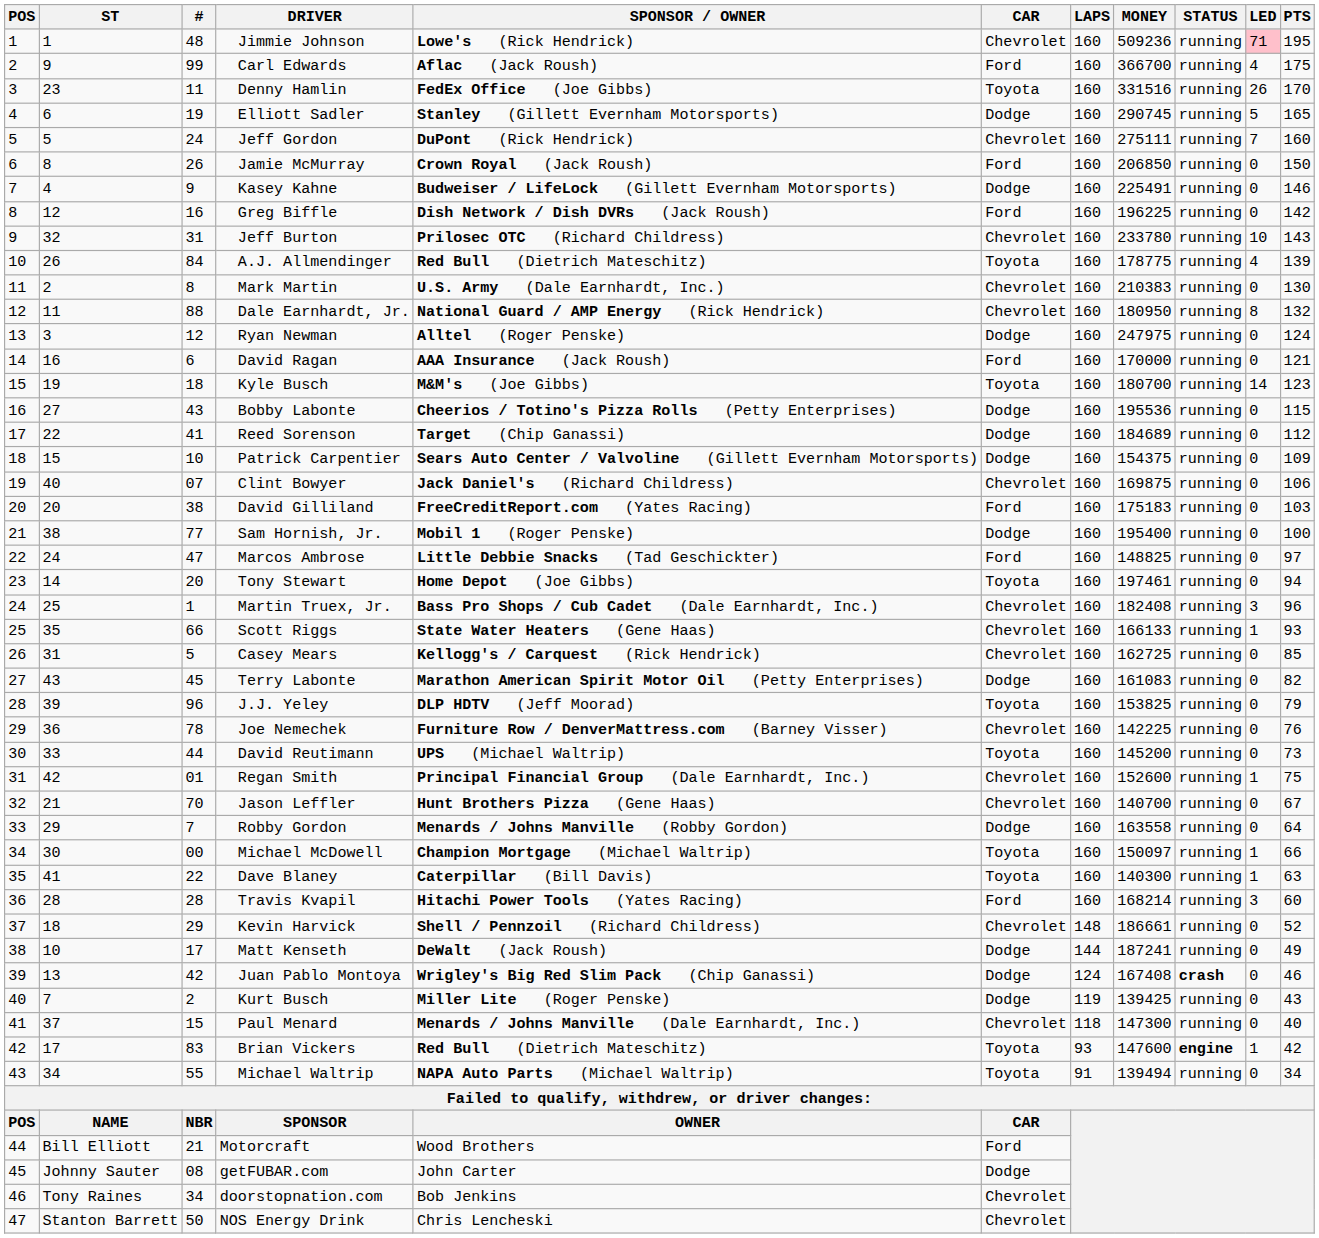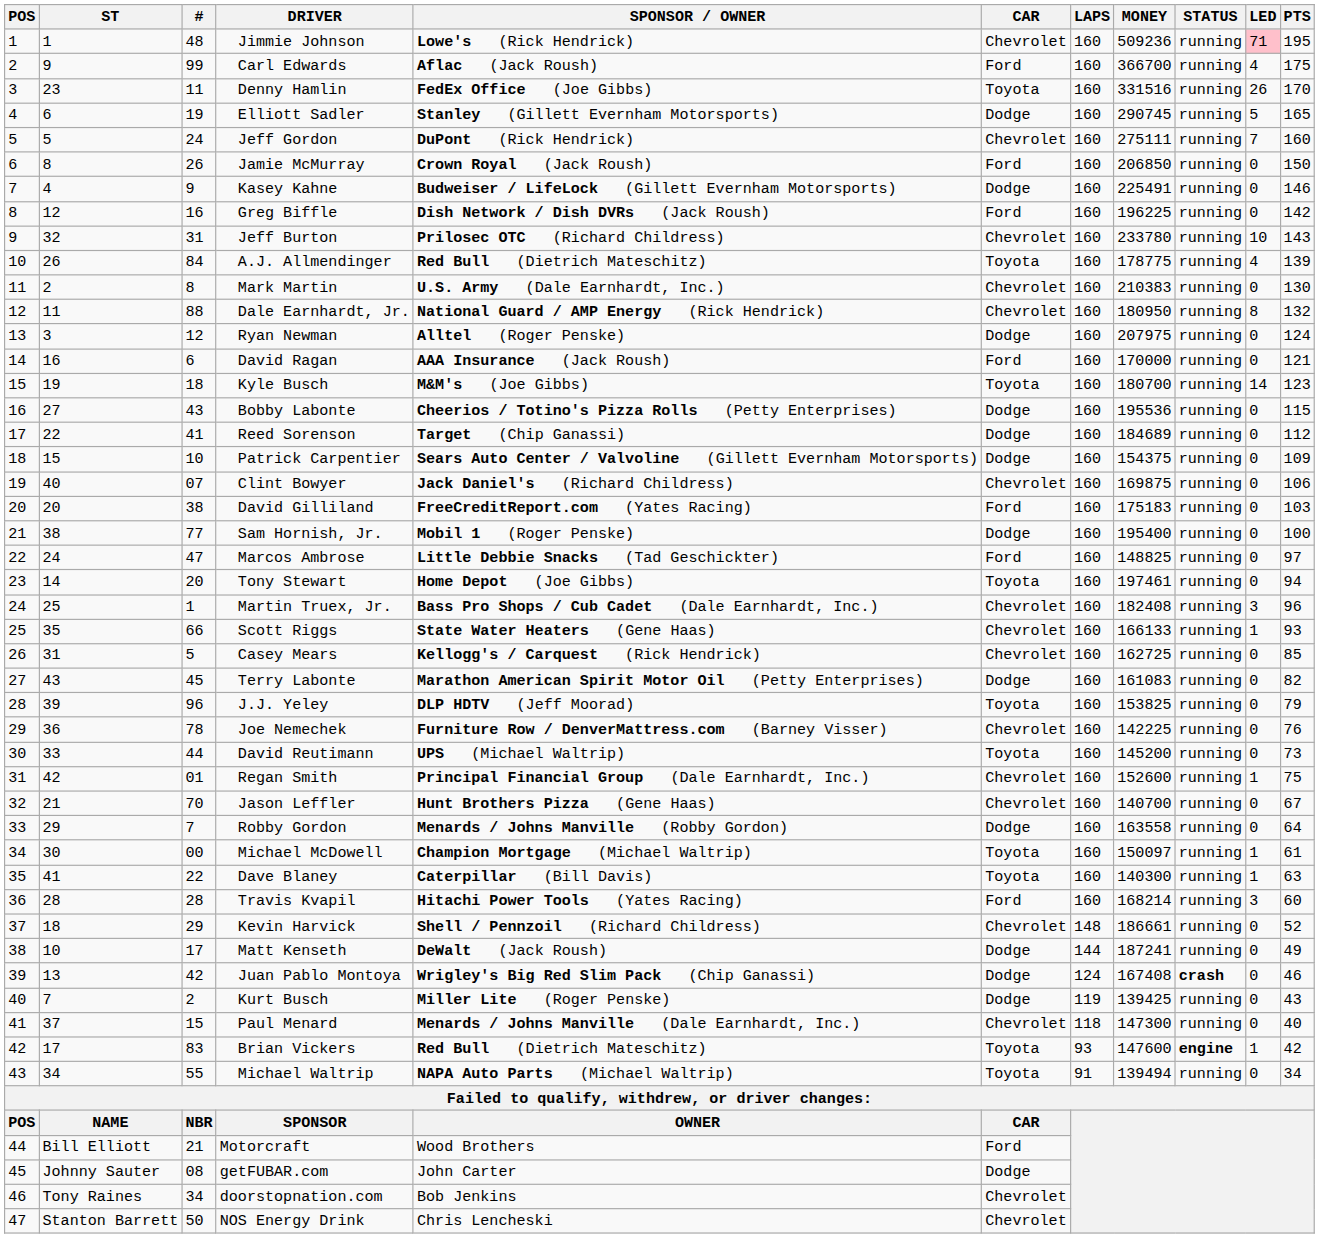 <table class="wikitable" format="font-size:90%;">
 <tr>
 <th>POS</th>
 <th>ST</th>
 <th>#</th>
 <th>DRIVER</th>
 <th>SPONSOR / OWNER</th>
 <th>CAR</th>
 <th>LAPS</th>
 <th>MONEY</th>
 <th>STATUS</th>
 <th>LED</th>
 <th>PTS</th>
 </tr>
 <tr>
 <td>1</td>
 <td>1</td>
 <td>48</td>
 <td>  Jimmie Johnson</td>
 <td><strong>Lowe's</strong>   (Rick Hendrick)</td>
 <td>Chevrolet</td>
 <td>160</td>
 <td>509236</td>
 <td>running</td>
 <td style="background: pink;">71</td>
 <td>195</td>
 </tr>
 <tr>
 <td>2</td>
 <td>9</td>
 <td>99</td>
 <td>  Carl Edwards</td>
 <td><strong>Aflac</strong>   (Jack Roush)</td>
 <td>Ford</td>
 <td>160</td>
 <td>366700</td>
 <td>running</td>
 <td>4</td>
 <td>175</td>
 </tr>
 <tr>
 <td>3</td>
 <td>23</td>
 <td>11</td>
 <td>  Denny Hamlin</td>
 <td><strong>FedEx Office</strong>   (Joe Gibbs)</td>
 <td>Toyota</td>
 <td>160</td>
 <td>331516</td>
 <td>running</td>
 <td>26</td>
 <td>170</td>
 </tr>
 <tr>
 <td>4</td>
 <td>6</td>
 <td>19</td>
 <td>  Elliott Sadler</td>
 <td><strong>Stanley</strong>   (Gillett Evernham Motorsports)</td>
 <td>Dodge</td>
 <td>160</td>
 <td>290745</td>
 <td>running</td>
 <td>5</td>
 <td>165</td>
 </tr>
 <tr>
 <td>5</td>
 <td>5</td>
 <td>24</td>
 <td>  Jeff Gordon</td>
 <td><strong>DuPont</strong>   (Rick Hendrick)</td>
 <td>Chevrolet</td>
 <td>160</td>
 <td>275111</td>
 <td>running</td>
 <td>7</td>
 <td>160</td>
 </tr>
 <tr>
 <td>6</td>
 <td>8</td>
 <td>26</td>
 <td>  Jamie McMurray</td>
 <td><strong>Crown Royal</strong>   (Jack Roush)</td>
 <td>Ford</td>
 <td>160</td>
 <td>206850</td>
 <td>running</td>
 <td>0</td>
 <td>150</td>
 </tr>
 <tr>
 <td>7</td>
 <td>4</td>
 <td>9</td>
 <td>  Kasey Kahne</td>
 <td><strong>Budweiser / LifeLock</strong>   (Gillett Evernham Motorsports)</td>
 <td>Dodge</td>
 <td>160</td>
 <td>225491</td>
 <td>running</td>
 <td>0</td>
 <td>146</td>
 </tr>
 <tr>
 <td>8</td>
 <td>12</td>
 <td>16</td>
 <td>  Greg Biffle</td>
 <td><strong>Dish Network / Dish DVRs</strong>   (Jack Roush)</td>
 <td>Ford</td>
 <td>160</td>
 <td>196225</td>
 <td>running</td>
 <td>0</td>
 <td>142</td>
 </tr>
 <tr>
 <td>9</td>
 <td>32</td>
 <td>31</td>
 <td>  Jeff Burton</td>
 <td><strong>Prilosec OTC</strong>   (Richard Childress)</td>
 <td>Chevrolet</td>
 <td>160</td>
 <td>233780</td>
 <td>running</td>
 <td>10</td>
 <td>143</td>
 </tr>
 <tr>
 <td>10</td>
 <td>26</td>
 <td>84</td>
 <td>  A.J. Allmendinger</td>
 <td><strong>Red Bull</strong>   (Dietrich Mateschitz)</td>
 <td>Toyota</td>
 <td>160</td>
 <td>178775</td>
 <td>running</td>
 <td>4</td>
 <td>139</td>
 </tr>
 <tr>
 <td>11</td>
 <td>2</td>
 <td>8</td>
 <td>  Mark Martin</td>
 <td><strong>U.S. Army</strong>   (Dale Earnhardt, Inc.)</td>
 <td>Chevrolet</td>
 <td>160</td>
 <td>210383</td>
 <td>running</td>
 <td>0</td>
 <td>130</td>
 </tr>
 <tr>
 <td>12</td>
 <td>11</td>
 <td>88</td>
 <td>  Dale Earnhardt, Jr.</td>
 <td><strong>National Guard / AMP Energy</strong>   (Rick Hendrick)</td>
 <td>Chevrolet</td>
 <td>160</td>
 <td>180950</td>
 <td>running</td>
 <td>8</td>
 <td>132</td>
 </tr>
 <tr>
 <td>13</td>
 <td>3</td>
 <td>12</td>
 <td>  Ryan Newman</td>
 <td><strong>Alltel</strong>   (Roger Penske)</td>
 <td>Dodge</td>
 <td>160</td>
-<td>247975</td>
+<td>207975</td>
 <td>running</td>
 <td>0</td>
 <td>124</td>
 </tr>
 <tr>
 <td>14</td>
 <td>16</td>
 <td>6</td>
 <td>  David Ragan</td>
 <td><strong>AAA Insurance</strong>   (Jack Roush)</td>
 <td>Ford</td>
 <td>160</td>
 <td>170000</td>
 <td>running</td>
 <td>0</td>
 <td>121</td>
 </tr>
 <tr>
 <td>15</td>
 <td>19</td>
 <td>18</td>
 <td>  Kyle Busch</td>
 <td><strong>M&M's</strong>   (Joe Gibbs)</td>
 <td>Toyota</td>
 <td>160</td>
 <td>180700</td>
 <td>running</td>
 <td>14</td>
 <td>123</td>
 </tr>
 <tr>
 <td>16</td>
 <td>27</td>
 <td>43</td>
 <td>  Bobby Labonte</td>
 <td><strong>Cheerios / Totino's Pizza Rolls</strong>   (Petty Enterprises)</td>
 <td>Dodge</td>
 <td>160</td>
 <td>195536</td>
 <td>running</td>
 <td>0</td>
 <td>115</td>
 </tr>
 <tr>
 <td>17</td>
 <td>22</td>
 <td>41</td>
 <td>  Reed Sorenson</td>
 <td><strong>Target</strong>   (Chip Ganassi)</td>
 <td>Dodge</td>
 <td>160</td>
 <td>184689</td>
 <td>running</td>
 <td>0</td>
 <td>112</td>
 </tr>
 <tr>
 <td>18</td>
 <td>15</td>
 <td>10</td>
 <td>  Patrick Carpentier</td>
 <td><strong>Sears Auto Center / Valvoline</strong>   (Gillett Evernham Motorsports)</td>
 <td>Dodge</td>
 <td>160</td>
 <td>154375</td>
 <td>running</td>
 <td>0</td>
 <td>109</td>
 </tr>
 <tr>
 <td>19</td>
 <td>40</td>
 <td>07</td>
 <td>  Clint Bowyer</td>
 <td><strong>Jack Daniel's</strong>   (Richard Childress)</td>
 <td>Chevrolet</td>
 <td>160</td>
 <td>169875</td>
 <td>running</td>
 <td>0</td>
 <td>106</td>
 </tr>
 <tr>
 <td>20</td>
 <td>20</td>
 <td>38</td>
 <td>  David Gilliland</td>
 <td><strong>FreeCreditReport.com</strong>   (Yates Racing)</td>
 <td>Ford</td>
 <td>160</td>
 <td>175183</td>
 <td>running</td>
 <td>0</td>
 <td>103</td>
 </tr>
 <tr>
 <td>21</td>
 <td>38</td>
 <td>77</td>
 <td>  Sam Hornish, Jr.</td>
 <td><strong>Mobil 1</strong>   (Roger Penske)</td>
 <td>Dodge</td>
 <td>160</td>
 <td>195400</td>
 <td>running</td>
 <td>0</td>
 <td>100</td>
 </tr>
 <tr>
 <td>22</td>
 <td>24</td>
 <td>47</td>
 <td>  Marcos Ambrose</td>
 <td><strong>Little Debbie Snacks</strong>   (Tad Geschickter)</td>
 <td>Ford</td>
 <td>160</td>
 <td>148825</td>
 <td>running</td>
 <td>0</td>
 <td>97</td>
 </tr>
 <tr>
 <td>23</td>
 <td>14</td>
 <td>20</td>
 <td>  Tony Stewart</td>
 <td><strong>Home Depot</strong>   (Joe Gibbs)</td>
 <td>Toyota</td>
 <td>160</td>
 <td>197461</td>
 <td>running</td>
 <td>0</td>
 <td>94</td>
 </tr>
 <tr>
 <td>24</td>
 <td>25</td>
 <td>1</td>
 <td>  Martin Truex, Jr.</td>
 <td><strong>Bass Pro Shops / Cub Cadet</strong>   (Dale Earnhardt, Inc.)</td>
 <td>Chevrolet</td>
 <td>160</td>
 <td>182408</td>
 <td>running</td>
 <td>3</td>
 <td>96</td>
 </tr>
 <tr>
 <td>25</td>
 <td>35</td>
 <td>66</td>
 <td>  Scott Riggs</td>
 <td><strong>State Water Heaters</strong>   (Gene Haas)</td>
 <td>Chevrolet</td>
 <td>160</td>
 <td>166133</td>
 <td>running</td>
 <td>1</td>
 <td>93</td>
 </tr>
 <tr>
 <td>26</td>
 <td>31</td>
 <td>5</td>
 <td>  Casey Mears</td>
 <td><strong>Kellogg's / Carquest</strong>   (Rick Hendrick)</td>
 <td>Chevrolet</td>
 <td>160</td>
 <td>162725</td>
 <td>running</td>
 <td>0</td>
 <td>85</td>
 </tr>
 <tr>
 <td>27</td>
 <td>43</td>
 <td>45</td>
 <td>  Terry Labonte</td>
 <td><strong>Marathon American Spirit Motor Oil</strong>   (Petty Enterprises)</td>
 <td>Dodge</td>
 <td>160</td>
 <td>161083</td>
 <td>running</td>
 <td>0</td>
 <td>82</td>
 </tr>
 <tr>
 <td>28</td>
 <td>39</td>
 <td>96</td>
 <td>  J.J. Yeley</td>
 <td><strong>DLP HDTV</strong>   (Jeff Moorad)</td>
 <td>Toyota</td>
 <td>160</td>
 <td>153825</td>
 <td>running</td>
 <td>0</td>
 <td>79</td>
 </tr>
 <tr>
 <td>29</td>
 <td>36</td>
 <td>78</td>
 <td>  Joe Nemechek</td>
 <td><strong>Furniture Row / DenverMattress.com</strong>   (Barney Visser)</td>
 <td>Chevrolet</td>
 <td>160</td>
 <td>142225</td>
 <td>running</td>
 <td>0</td>
 <td>76</td>
 </tr>
 <tr>
 <td>30</td>
 <td>33</td>
 <td>44</td>
 <td>  David Reutimann</td>
 <td><strong>UPS</strong>   (Michael Waltrip)</td>
 <td>Toyota</td>
 <td>160</td>
 <td>145200</td>
 <td>running</td>
 <td>0</td>
 <td>73</td>
 </tr>
 <tr>
 <td>31</td>
 <td>42</td>
 <td>01</td>
 <td>  Regan Smith</td>
 <td><strong>Principal Financial Group</strong>   (Dale Earnhardt, Inc.)</td>
 <td>Chevrolet</td>
 <td>160</td>
 <td>152600</td>
 <td>running</td>
 <td>1</td>
 <td>75</td>
 </tr>
 <tr>
 <td>32</td>
 <td>21</td>
 <td>70</td>
 <td>  Jason Leffler</td>
 <td><strong>Hunt Brothers Pizza</strong>   (Gene Haas)</td>
 <td>Chevrolet</td>
 <td>160</td>
 <td>140700</td>
 <td>running</td>
 <td>0</td>
 <td>67</td>
 </tr>
 <tr>
 <td>33</td>
 <td>29</td>
 <td>7</td>
 <td>  Robby Gordon</td>
 <td><strong>Menards / Johns Manville</strong>   (Robby Gordon)</td>
 <td>Dodge</td>
 <td>160</td>
 <td>163558</td>
 <td>running</td>
 <td>0</td>
 <td>64</td>
 </tr>
 <tr>
 <td>34</td>
 <td>30</td>
 <td>00</td>
 <td>  Michael McDowell</td>
 <td><strong>Champion Mortgage</strong>   (Michael Waltrip)</td>
 <td>Toyota</td>
 <td>160</td>
 <td>150097</td>
 <td>running</td>
 <td>1</td>
-<td>66</td>
+<td>61</td>
 </tr>
 <tr>
 <td>35</td>
 <td>41</td>
 <td>22</td>
 <td>  Dave Blaney</td>
 <td><strong>Caterpillar</strong>   (Bill Davis)</td>
 <td>Toyota</td>
 <td>160</td>
 <td>140300</td>
 <td>running</td>
 <td>1</td>
 <td>63</td>
 </tr>
 <tr>
 <td>36</td>
 <td>28</td>
 <td>28</td>
 <td>  Travis Kvapil</td>
 <td><strong>Hitachi Power Tools</strong>   (Yates Racing)</td>
 <td>Ford</td>
 <td>160</td>
 <td>168214</td>
 <td>running</td>
 <td>3</td>
 <td>60</td>
 </tr>
 <tr>
 <td>37</td>
 <td>18</td>
 <td>29</td>
 <td>  Kevin Harvick</td>
 <td><strong>Shell / Pennzoil</strong>   (Richard Childress)</td>
 <td>Chevrolet</td>
 <td>148</td>
 <td>186661</td>
 <td>running</td>
 <td>0</td>
 <td>52</td>
 </tr>
 <tr>
 <td>38</td>
 <td>10</td>
 <td>17</td>
 <td>  Matt Kenseth</td>
 <td><strong>DeWalt</strong>   (Jack Roush)</td>
 <td>Dodge</td>
 <td>144</td>
 <td>187241</td>
 <td>running</td>
 <td>0</td>
 <td>49</td>
 </tr>
 <tr>
 <td>39</td>
 <td>13</td>
 <td>42</td>
 <td>  Juan Pablo Montoya</td>
 <td><strong>Wrigley's Big Red Slim Pack</strong>   (Chip Ganassi)</td>
 <td>Dodge</td>
 <td>124</td>
 <td>167408</td>
 <td><strong>crash</strong></td>
 <td>0</td>
 <td>46</td>
 </tr>
 <tr>
 <td>40</td>
 <td>7</td>
 <td>2</td>
 <td>  Kurt Busch</td>
 <td><strong>Miller Lite</strong>   (Roger Penske)</td>
 <td>Dodge</td>
 <td>119</td>
 <td>139425</td>
 <td>running</td>
 <td>0</td>
 <td>43</td>
 </tr>
 <tr>
 <td>41</td>
 <td>37</td>
 <td>15</td>
 <td>  Paul Menard</td>
 <td><strong>Menards / Johns Manville</strong>   (Dale Earnhardt, Inc.)</td>
 <td>Chevrolet</td>
 <td>118</td>
 <td>147300</td>
 <td>running</td>
 <td>0</td>
 <td>40</td>
 </tr>
 <tr>
 <td>42</td>
 <td>17</td>
 <td>83</td>
 <td>  Brian Vickers</td>
 <td><strong>Red Bull</strong>   (Dietrich Mateschitz)</td>
 <td>Toyota</td>
 <td>93</td>
 <td>147600</td>
 <td><strong>engine</strong></td>
 <td>1</td>
 <td>42</td>
 </tr>
 <tr>
 <td>43</td>
 <td>34</td>
 <td>55</td>
 <td>  Michael Waltrip</td>
 <td><strong>NAPA Auto Parts</strong>   (Michael Waltrip)</td>
 <td>Toyota</td>
 <td>91</td>
 <td>139494</td>
 <td>running</td>
 <td>0</td>
 <td>34</td>
 </tr>
 <tr>
 <th colspan="11">Failed to qualify, withdrew, or driver changes:</th>
 </tr>
 <tr>
 <th>POS</th>
 <th>NAME</th>
 <th>NBR</th>
 <th>SPONSOR</th>
 <th>OWNER</th>
 <th>CAR</th>
 <th colspan="5" rowspan="5"></th>
 </tr>
 <tr>
 <td>44</td>
 <td>Bill Elliott</td>
 <td>21</td>
 <td>Motorcraft</td>
 <td>Wood Brothers</td>
 <td>Ford</td>
 </tr>
 <tr>
 <td>45</td>
 <td>Johnny Sauter</td>
 <td>08</td>
 <td>getFUBAR.com</td>
 <td>John Carter</td>
 <td>Dodge</td>
 </tr>
 <tr>
 <td>46</td>
 <td>Tony Raines</td>
 <td>34</td>
 <td>doorstopnation.com</td>
 <td>Bob Jenkins</td>
 <td>Chevrolet</td>
 </tr>
 <tr>
 <td>47</td>
 <td>Stanton Barrett</td>
 <td>50</td>
 <td>NOS Energy Drink</td>
 <td>Chris Lencheski</td>
 <td>Chevrolet</td>
 </tr>
 </table>
